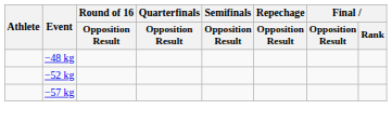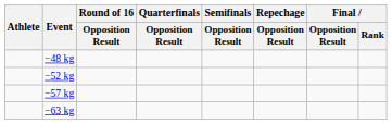 <table class="wikitable" style="font-size:90%">
 <tr>
 <th rowspan=2>Athlete</th>
 <th rowspan=2>Event</th>
 <th>Round of 16</th>
 <th>Quarterfinals</th>
 <th>Semifinals</th>
 <th>Repechage</th>
 <th colspan=2>Final / </th>
 </tr>
 <tr style="font-size:95%">
 <th>Opposition<br>Result</th>
 <th>Opposition<br>Result</th>
 <th>Opposition<br>Result</th>
 <th>Opposition<br>Result</th>
 <th>Opposition<br>Result</th>
 <th>Rank</th>
 </tr>
 <tr align=center>
 <td align=left></td>
 <td align=left><a href='#'>−48 kg</a></td>
 <td></td>
 <td></td>
 <td></td>
 <td></td>
 <td></td>
 <td></td>
 </tr>
 <tr align=center>
 <td align=left></td>
 <td align=left><a href='#'>−52 kg</a></td>
 <td></td>
 <td></td>
 <td></td>
 <td></td>
 <td></td>
 <td></td>
 </tr>
 <tr align=center>
 <td align=left></td>
 <td align=left><a href='#'>−57 kg</a></td>
 <td></td>
 <td></td>
 <td></td>
 <td></td>
 <td></td>
 <td></td>
 </tr>
+<tr align=center>
+<td align=left></td>
+<td align=left><a href='#'>−63 kg</a></td>
+<td></td>
+<td></td>
+<td></td>
+<td></td>
+<td></td>
+<td></td>
+</tr>
 </table>
